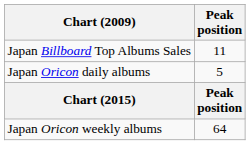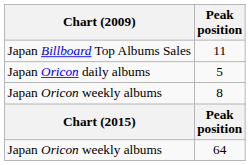 <table class="wikitable">
 <tr>
 <th>Chart (2009)</th>
 <th>Peak<br>position</th>
 </tr>
 <tr>
 <td>Japan <em><a href='#'>Billboard</a></em> Top Albums Sales</td>
 <td align="center">11</td>
 </tr>
 <tr>
 <td>Japan <em><a href='#'>Oricon</a></em> daily albums</td>
 <td align="center">5</td>
 </tr>
 <tr>
+<td>Japan <em>Oricon</em> weekly albums</td>
+<td align="center">8</td>
+</tr>
+<tr>
 <th>Chart (2015)</th>
 <th>Peak<br>position</th>
 </tr>
 <tr>
 <td>Japan <em>Oricon</em> weekly albums</td>
 <td align="center">64</td>
 </tr>
 </table>
